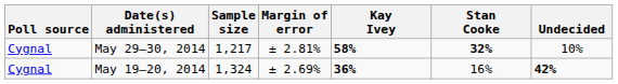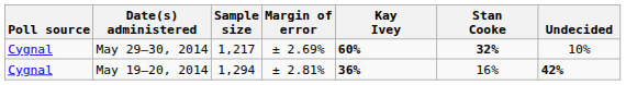 <table class="wikitable">
 <tr valign= bottom>
 <th>Poll source</th>
 <th>Date(s)<br>administered</th>
 <th>Sample<br>size</th>
 <th>Margin of<br>error</th>
 <th style="width:100px;">Kay<br>Ivey</th>
 <th style="width:100px;">Stan<br>Cooke</th>
 <th style="width:80px;">Undecided</th>
 </tr>
 <tr>
 <td><a href='#'>Cygnal</a></td>
 <td align=center>May 29–30, 2014</td>
 <td align=center>1,217</td>
-<td align=center>± 2.81%</td>
-<td><strong>58%</strong></td>
+<td align=center>± 2.69%</td>
+<td><strong>60%</strong></td>
 <td align=center><strong>32%</strong></td>
 <td align=center>10%</td>
 </tr>
 <tr>
 <td><a href='#'>Cygnal</a></td>
 <td align=center>May 19–20, 2014</td>
-<td align=center>1,324</td>
-<td align=center>± 2.69%</td>
+<td align=center>1,294</td>
+<td align=center>± 2.81%</td>
 <td><strong>36%</strong></td>
 <td align=center>16%</td>
 <td><strong>42%</strong></td>
 </tr>
 </table>
